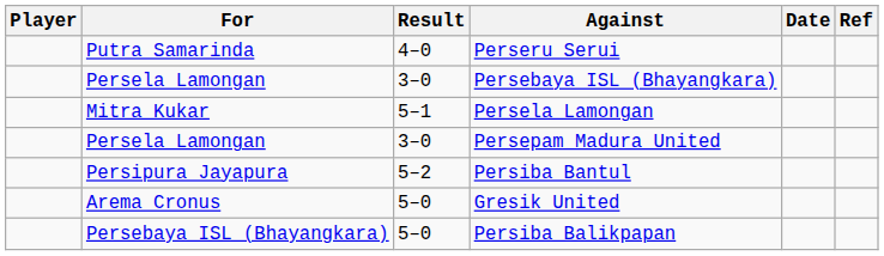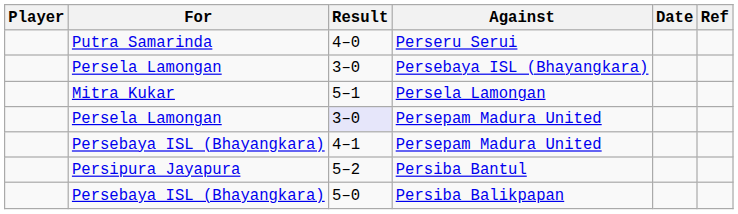 <table class="wikitable sortable">
 <tr>
 <th>Player</th>
 <th>For</th>
 <th align=center>Result</th>
 <th>Against</th>
 <th>Date</th>
 <th class="unsortable" align="center">Ref</th>
 </tr>
 <tr>
 <td> </td>
 <td><a href='#'>Putra Samarinda</a></td>
 <td>4–0</td>
 <td><a href='#'>Perseru Serui</a></td>
 <td></td>
 <td></td>
 </tr>
 <tr>
 <td> </td>
 <td><a href='#'>Persela Lamongan</a></td>
 <td>3–0</td>
 <td><a href='#'>Persebaya ISL (Bhayangkara)</a></td>
 <td></td>
 <td></td>
 </tr>
 <tr>
 <td> </td>
 <td><a href='#'>Mitra Kukar</a></td>
 <td>5–1</td>
 <td><a href='#'>Persela Lamongan</a></td>
 <td></td>
 <td></td>
 </tr>
 <tr>
 <td> </td>
 <td><a href='#'>Persela Lamongan</a></td>
-<td>3–0</td>
+<td style="background: lavender;">3–0</td>
+<td><a href='#'>Persepam Madura United</a></td>
+<td></td>
+<td></td>
+</tr>
+<tr>
+<td> </td>
+<td><a href='#'>Persebaya ISL (Bhayangkara)</a></td>
+<td>4–1</td>
 <td><a href='#'>Persepam Madura United</a></td>
 <td></td>
 <td></td>
 </tr>
 <tr>
 <td> </td>
 <td><a href='#'>Persipura Jayapura</a></td>
 <td>5–2</td>
 <td><a href='#'>Persiba Bantul</a></td>
 <td></td>
 <td></td>
 </tr>
 <tr>
 <td> </td>
-<td><a href='#'>Arema Cronus</a></td>
-<td>5–0</td>
-<td><a href='#'>Gresik United</a></td>
-<td></td>
-<td></td>
-</tr>
-<tr>
-<td> </td>
 <td><a href='#'>Persebaya ISL (Bhayangkara)</a></td>
 <td>5–0</td>
 <td><a href='#'>Persiba Balikpapan</a></td>
 <td></td>
 <td></td>
 </tr>
 </table>
